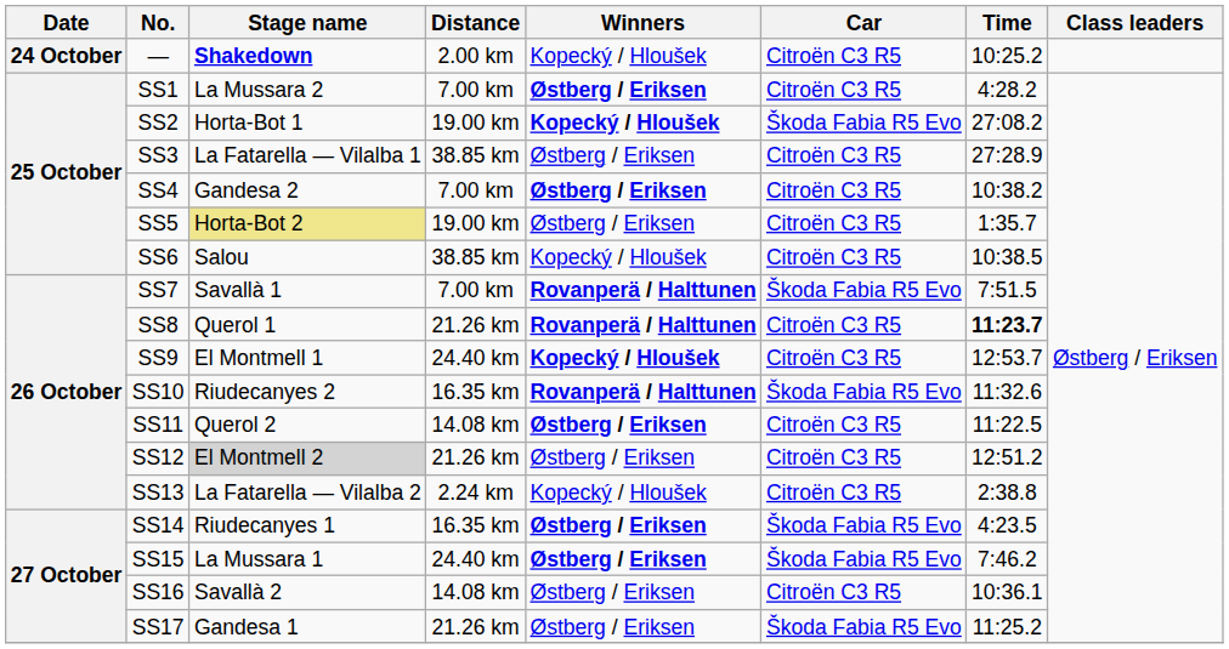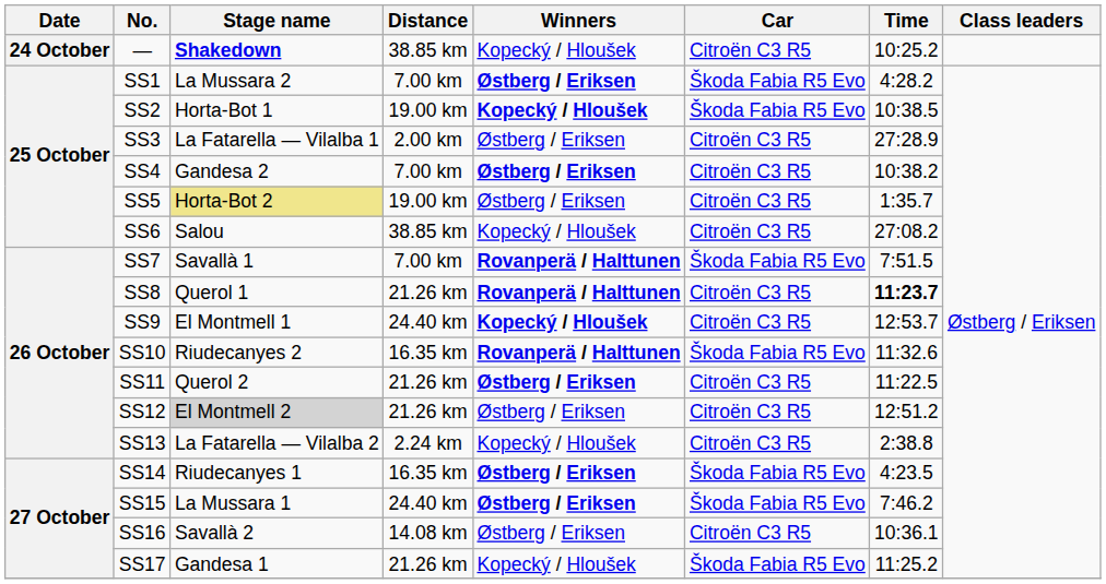 <table class="wikitable" style="font-size: 85%;">
 <tr>
 <th>Date</th>
 <th>No.</th>
 <th>Stage name</th>
 <th>Distance</th>
 <th>Winners</th>
 <th>Car</th>
 <th>Time</th>
 <th>Class leaders</th>
 </tr>
 <tr>
 <th>24 October</th>
 <td align="center">—</td>
 <td><strong><a href='#'>Shakedown</a></strong></td>
-<td align="center">2.00 km</td>
+<td align="center">38.85 km</td>
 <td><a href='#'>Kopecký</a> / <a href='#'>Hloušek</a></td>
 <td><a href='#'>Citroën C3 R5</a></td>
 <td align="center">10:25.2</td>
 <td></td>
 </tr>
 <tr>
 <th rowspan="6" nowrap>25 October</th>
 <td align="center">SS1</td>
 <td>La Mussara 2</td>
 <td align="center">7.00 km</td>
 <td><strong><a href='#'>Østberg</a> / <a href='#'>Eriksen</a></strong></td>
-<td><a href='#'>Citroën C3 R5</a></td>
+<td><a href='#'>Škoda Fabia R5 Evo</a></td>
 <td align="center">4:28.2</td>
 <td rowspan="17" nowrap><a href='#'>Østberg</a> / <a href='#'>Eriksen</a></td>
 </tr>
 <tr>
 <td align="center">SS2</td>
 <td>Horta-Bot 1</td>
 <td align="center">19.00 km</td>
 <td><strong><a href='#'>Kopecký</a> / <a href='#'>Hloušek</a></strong></td>
 <td nowrap><a href='#'>Škoda Fabia R5 Evo</a></td>
-<td align="center">27:08.2</td>
+<td align="center">10:38.5</td>
 </tr>
 <tr>
 <td align="center">SS3</td>
 <td nowrap>La Fatarella — Vilalba 1</td>
-<td align="center">38.85 km</td>
+<td align="center">2.00 km</td>
 <td><a href='#'>Østberg</a> / <a href='#'>Eriksen</a></td>
 <td><a href='#'>Citroën C3 R5</a></td>
 <td align="center">27:28.9</td>
 </tr>
 <tr>
 <td align="center">SS4</td>
 <td>Gandesa 2</td>
 <td align="center">7.00 km</td>
 <td><strong><a href='#'>Østberg</a> / <a href='#'>Eriksen</a></strong></td>
 <td><a href='#'>Citroën C3 R5</a></td>
 <td align="center">10:38.2</td>
 </tr>
 <tr>
 <td align="center">SS5</td>
 <td style="background: khaki;">Horta-Bot 2</td>
 <td align="center">19.00 km</td>
 <td><a href='#'>Østberg</a> / <a href='#'>Eriksen</a></td>
 <td><a href='#'>Citroën C3 R5</a></td>
 <td align="center">1:35.7</td>
 </tr>
 <tr>
 <td align="center">SS6</td>
 <td>Salou</td>
 <td align="center">38.85 km</td>
 <td><a href='#'>Kopecký</a> / <a href='#'>Hloušek</a></td>
 <td><a href='#'>Citroën C3 R5</a></td>
-<td align="center">10:38.5</td>
+<td align="center">27:08.2</td>
 </tr>
 <tr>
 <th rowspan="7">26 October</th>
 <td align="center">SS7</td>
 <td>Savallà 1</td>
 <td align="center">7.00 km</td>
 <td nowrap><strong><a href='#'>Rovanperä</a> / <a href='#'>Halttunen</a></strong></td>
 <td><a href='#'>Škoda Fabia R5 Evo</a></td>
 <td align="center">7:51.5</td>
 </tr>
 <tr>
 <td align="center">SS8</td>
 <td>Querol 1</td>
 <td align="center">21.26 km</td>
 <td nowrap><strong><a href='#'>Rovanperä</a> / <a href='#'>Halttunen</a></strong></td>
 <td><a href='#'>Citroën C3 R5</a></td>
 <td align="center"><strong>11:23.7</strong></td>
 </tr>
 <tr>
 <td align="center">SS9</td>
 <td>El Montmell 1</td>
 <td align="center">24.40 km</td>
 <td><strong><a href='#'>Kopecký</a> / <a href='#'>Hloušek</a></strong></td>
 <td><a href='#'>Citroën C3 R5</a></td>
 <td align="center">12:53.7</td>
 </tr>
 <tr>
 <td align="center">SS10</td>
 <td>Riudecanyes 2</td>
 <td align="center">16.35 km</td>
 <td><strong><a href='#'>Rovanperä</a> / <a href='#'>Halttunen</a></strong></td>
 <td><a href='#'>Škoda Fabia R5 Evo</a></td>
 <td align="center">11:32.6</td>
 </tr>
 <tr>
 <td align="center">SS11</td>
 <td>Querol 2</td>
-<td align="center">14.08 km</td>
+<td align="center">21.26 km</td>
 <td><strong><a href='#'>Østberg</a> / <a href='#'>Eriksen</a></strong></td>
 <td><a href='#'>Citroën C3 R5</a></td>
 <td align="center">11:22.5</td>
 </tr>
 <tr>
 <td align="center">SS12</td>
 <td style="background: lightgrey;">El Montmell 2</td>
 <td align="center">21.26 km</td>
 <td><a href='#'>Østberg</a> / <a href='#'>Eriksen</a></td>
 <td><a href='#'>Citroën C3 R5</a></td>
 <td align="center">12:51.2</td>
 </tr>
 <tr>
 <td align="center">SS13</td>
 <td>La Fatarella — Vilalba 2</td>
 <td align="center">2.24 km</td>
 <td><a href='#'>Kopecký</a> / <a href='#'>Hloušek</a></td>
 <td><a href='#'>Citroën C3 R5</a></td>
 <td align="center">2:38.8</td>
 </tr>
 <tr>
 <th rowspan="4">27 October</th>
 <td align="center">SS14</td>
 <td>Riudecanyes 1</td>
 <td align="center">16.35 km</td>
 <td><strong><a href='#'>Østberg</a> / <a href='#'>Eriksen</a></strong></td>
 <td><a href='#'>Škoda Fabia R5 Evo</a></td>
 <td align="center">4:23.5</td>
 </tr>
 <tr>
 <td align="center">SS15</td>
 <td>La Mussara 1</td>
 <td align="center">24.40 km</td>
 <td><strong><a href='#'>Østberg</a> / <a href='#'>Eriksen</a></strong></td>
 <td><a href='#'>Škoda Fabia R5 Evo</a></td>
 <td align="center">7:46.2</td>
 </tr>
 <tr>
 <td align="center">SS16</td>
 <td>Savallà 2</td>
 <td align="center">14.08 km</td>
 <td><a href='#'>Østberg</a> / <a href='#'>Eriksen</a></td>
 <td><a href='#'>Citroën C3 R5</a></td>
 <td align="center">10:36.1</td>
 </tr>
 <tr>
 <td align="center">SS17</td>
 <td>Gandesa 1</td>
 <td align="center">21.26 km</td>
-<td><a href='#'>Østberg</a> / <a href='#'>Eriksen</a></td>
+<td><a href='#'>Kopecký</a> / <a href='#'>Hloušek</a></td>
 <td><a href='#'>Škoda Fabia R5 Evo</a></td>
 <td align="center">11:25.2</td>
 </tr>
 <tr>
 </tr>
 </table>
